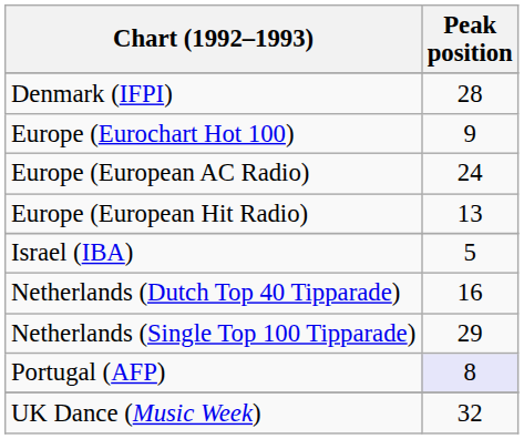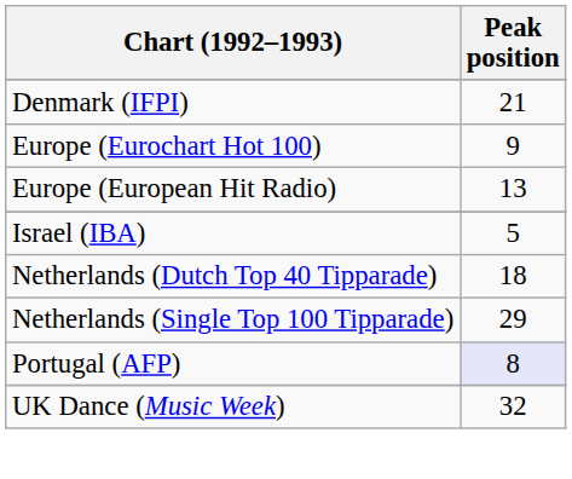 <table class="wikitable sortable">
 <tr>
 <th>Chart (1992–1993)</th>
 <th>Peak<br>position</th>
 </tr>
 <tr>
 </tr>
 <tr>
 </tr>
 <tr>
 <td>Denmark (<a href='#'>IFPI</a>)</td>
-<td style="text-align:center;">28</td>
+<td style="text-align:center;">21</td>
 </tr>
 <tr>
 <td>Europe (<a href='#'>Eurochart Hot 100</a>)</td>
 <td style="text-align:center;">9</td>
-</tr>
-<tr>
-<td>Europe (European AC Radio)</td>
-<td align="center">24</td>
 </tr>
 <tr>
 <td>Europe (European Hit Radio)</td>
 <td style="text-align:center;">13</td>
 </tr>
 <tr>
 </tr>
 <tr>
 </tr>
 <tr>
 </tr>
 <tr>
 <td>Israel (<a href='#'>IBA</a>)</td>
 <td style="text-align:center;">5</td>
 </tr>
 <tr>
 <td>Netherlands (<a href='#'>Dutch Top 40 Tipparade</a>)</td>
-<td style="text-align:center;">16</td>
+<td style="text-align:center;">18</td>
 </tr>
 <tr>
 <td>Netherlands (<a href='#'>Single Top 100 Tipparade</a>)</td>
 <td style="text-align:center;">29</td>
 </tr>
 <tr>
 <td>Portugal (<a href='#'>AFP</a>)</td>
 <td style="background: lavender; text-align:center;">8</td>
 </tr>
 <tr>
 </tr>
 <tr>
 </tr>
 <tr>
 <td>UK Dance (<em><a href='#'>Music Week</a></em>)</td>
 <td style="text-align:center;">32</td>
 </tr>
 </table>
